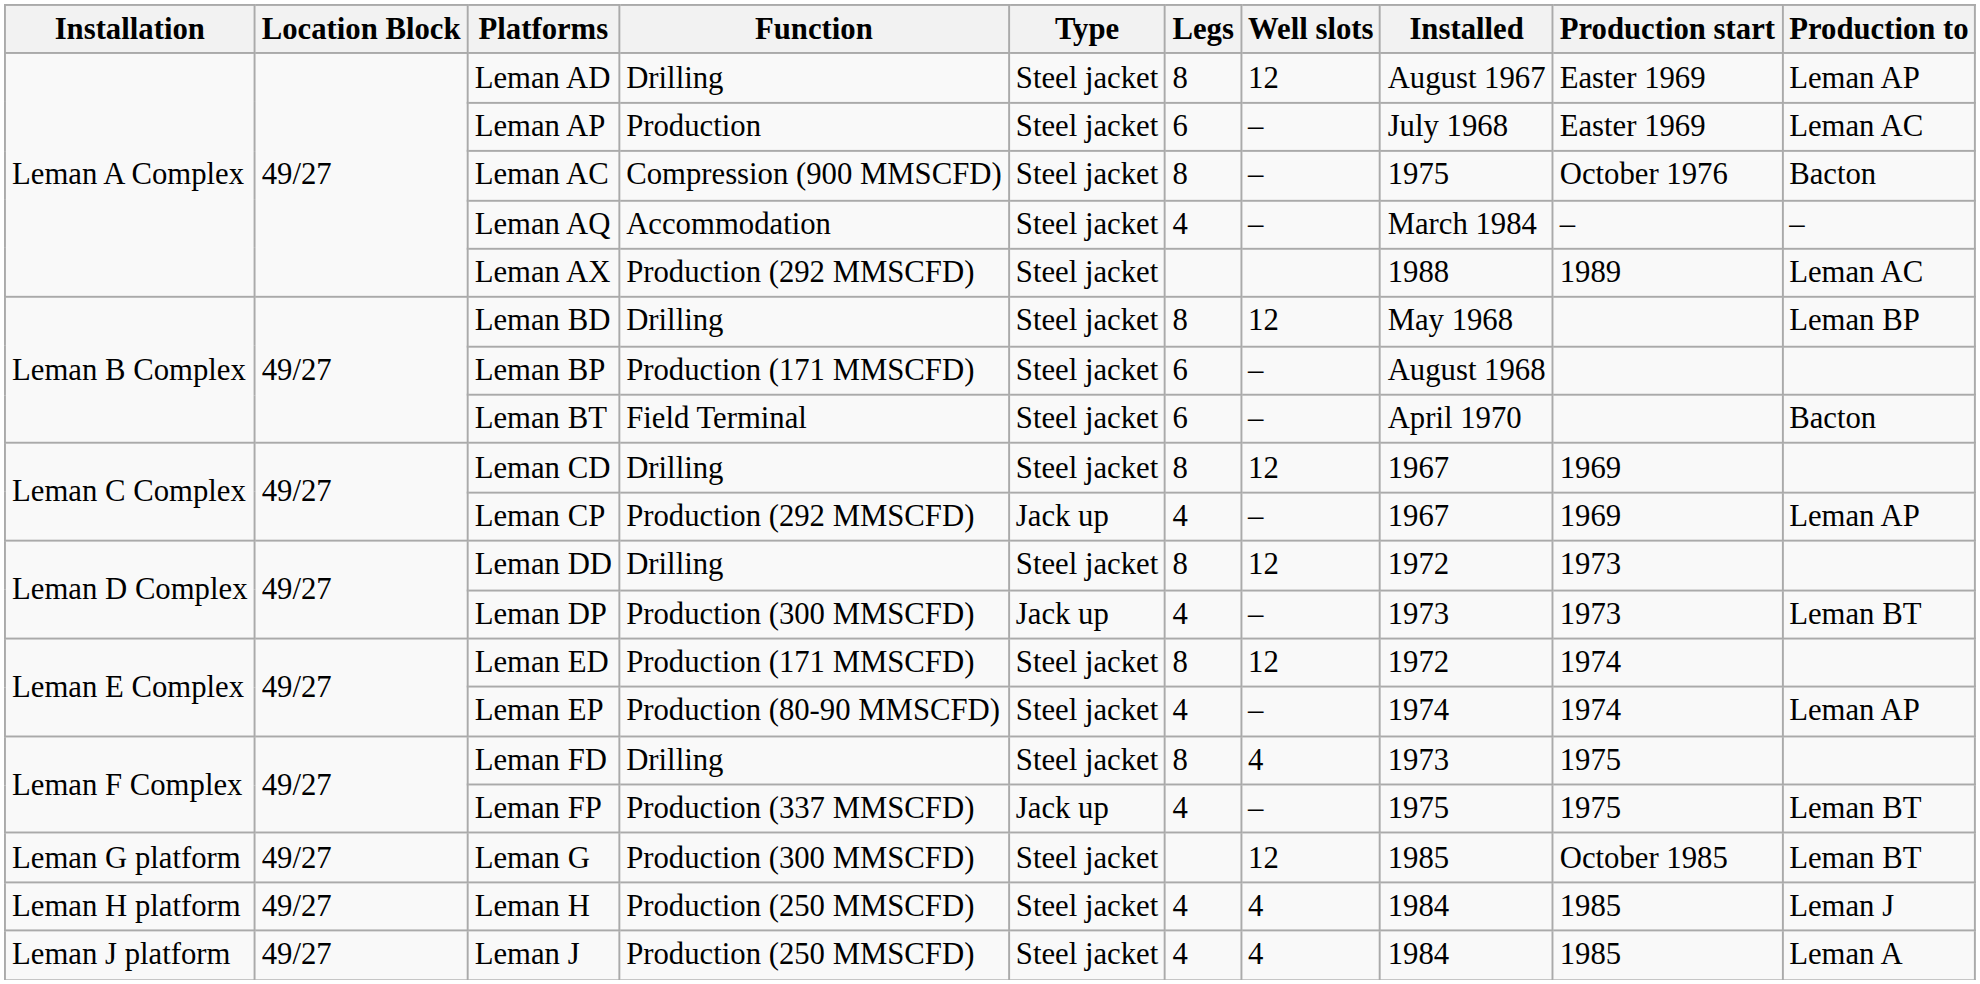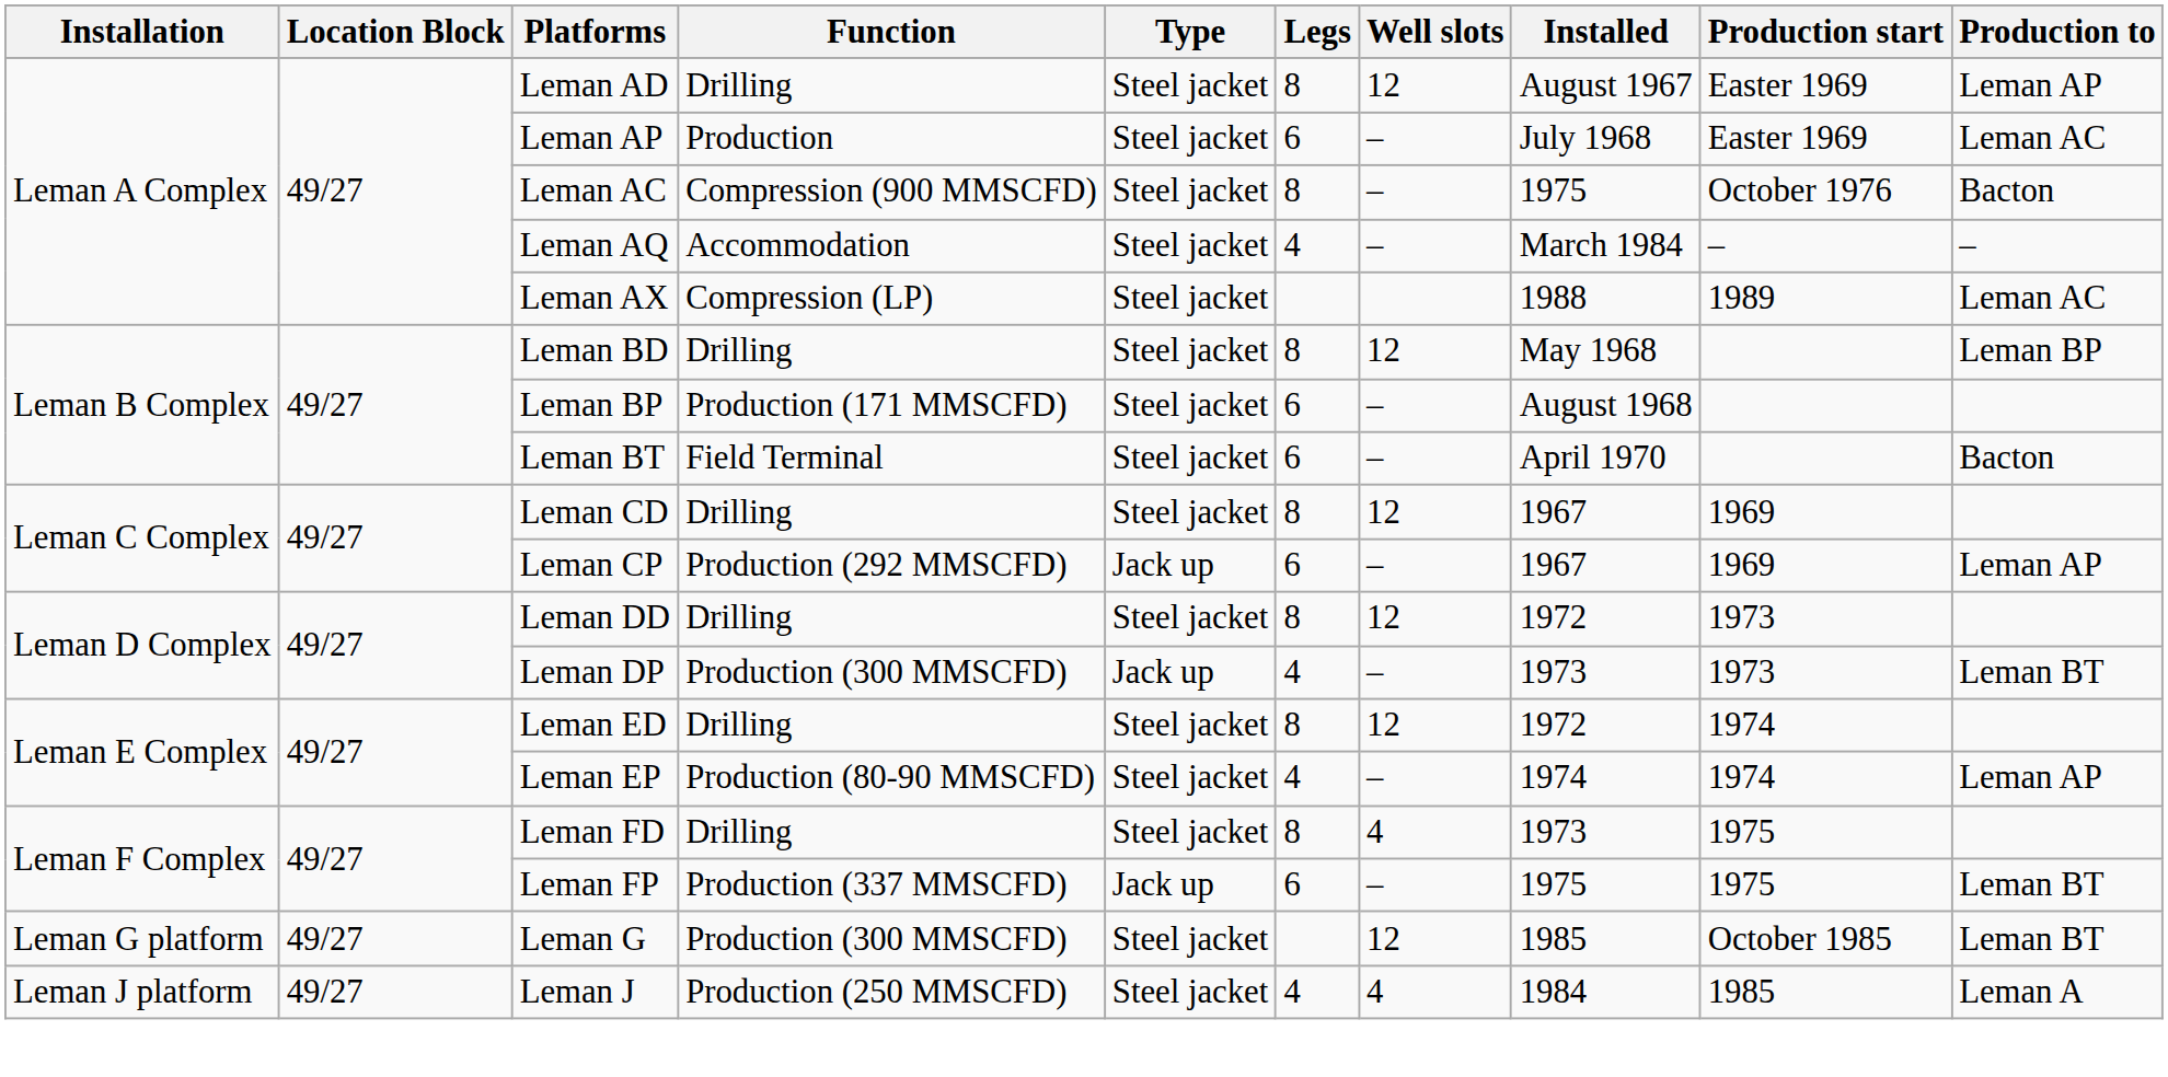 <table class="wikitable">
 <tr>
 <th>Installation</th>
 <th>Location Block</th>
 <th>Platforms</th>
 <th>Function</th>
 <th>Type</th>
 <th>Legs</th>
 <th>Well slots</th>
 <th>Installed</th>
 <th>Production start</th>
 <th>Production to</th>
 </tr>
 <tr>
 <td rowspan="5">Leman A Complex</td>
 <td rowspan="5">49/27</td>
 <td>Leman AD</td>
 <td>Drilling</td>
 <td>Steel jacket</td>
 <td>8</td>
 <td>12</td>
 <td>August 1967</td>
 <td>Easter 1969</td>
 <td>Leman AP</td>
 </tr>
 <tr>
 <td>Leman AP</td>
 <td>Production</td>
 <td>Steel jacket</td>
 <td>6</td>
 <td>–</td>
 <td>July 1968</td>
 <td>Easter 1969</td>
 <td>Leman AC</td>
 </tr>
 <tr>
 <td>Leman AC</td>
 <td>Compression (900 MMSCFD)</td>
 <td>Steel jacket</td>
 <td>8</td>
 <td>–</td>
 <td>1975</td>
 <td>October 1976</td>
 <td>Bacton</td>
 </tr>
 <tr>
 <td>Leman AQ</td>
 <td>Accommodation</td>
 <td>Steel jacket</td>
 <td>4</td>
 <td>–</td>
 <td>March 1984</td>
 <td>–</td>
 <td>–</td>
 </tr>
 <tr>
 <td>Leman AX</td>
-<td>Production (292 MMSCFD)</td>
+<td>Compression (LP)</td>
 <td>Steel jacket</td>
 <td></td>
 <td></td>
 <td>1988</td>
 <td>1989</td>
 <td>Leman AC</td>
 </tr>
 <tr>
 <td rowspan="3">Leman B Complex</td>
 <td rowspan="3">49/27</td>
 <td>Leman BD</td>
 <td>Drilling</td>
 <td>Steel jacket</td>
 <td>8</td>
 <td>12</td>
 <td>May 1968</td>
 <td></td>
 <td>Leman BP</td>
 </tr>
 <tr>
 <td>Leman BP</td>
 <td>Production (171 MMSCFD)</td>
 <td>Steel jacket</td>
 <td>6</td>
 <td>–</td>
 <td>August 1968</td>
 <td></td>
 <td></td>
 </tr>
 <tr>
 <td>Leman BT</td>
 <td>Field Terminal</td>
 <td>Steel jacket</td>
 <td>6</td>
 <td>–</td>
 <td>April 1970</td>
 <td></td>
 <td>Bacton</td>
 </tr>
 <tr>
 <td rowspan="2">Leman C Complex</td>
 <td rowspan="2">49/27</td>
 <td>Leman CD</td>
 <td>Drilling</td>
 <td>Steel jacket</td>
 <td>8</td>
 <td>12</td>
 <td>1967</td>
 <td>1969</td>
 <td></td>
 </tr>
 <tr>
 <td>Leman CP</td>
 <td>Production (292 MMSCFD)</td>
 <td>Jack up</td>
-<td>4</td>
+<td>6</td>
 <td>–</td>
 <td>1967</td>
 <td>1969</td>
 <td>Leman AP</td>
 </tr>
 <tr>
 <td rowspan="2">Leman D Complex</td>
 <td rowspan="2">49/27</td>
 <td>Leman DD</td>
 <td>Drilling</td>
 <td>Steel jacket</td>
 <td>8</td>
 <td>12</td>
 <td>1972</td>
 <td>1973</td>
 <td></td>
 </tr>
 <tr>
 <td>Leman DP</td>
 <td>Production (300 MMSCFD)</td>
 <td>Jack up</td>
 <td>4</td>
 <td>–</td>
 <td>1973</td>
 <td>1973</td>
 <td>Leman BT</td>
 </tr>
 <tr>
 <td rowspan="2">Leman E Complex</td>
 <td rowspan="2">49/27</td>
 <td>Leman ED</td>
-<td>Production (171 MMSCFD)</td>
+<td>Drilling</td>
 <td>Steel jacket</td>
 <td>8</td>
 <td>12</td>
 <td>1972</td>
 <td>1974</td>
 <td></td>
 </tr>
 <tr>
 <td>Leman EP</td>
 <td>Production (80-90 MMSCFD)</td>
 <td>Steel jacket</td>
 <td>4</td>
 <td>–</td>
 <td>1974</td>
 <td>1974</td>
 <td>Leman AP</td>
 </tr>
 <tr>
 <td rowspan="2">Leman F Complex</td>
 <td rowspan="2">49/27</td>
 <td>Leman FD</td>
 <td>Drilling</td>
 <td>Steel jacket</td>
 <td>8</td>
 <td>4</td>
 <td>1973</td>
 <td>1975</td>
 <td></td>
 </tr>
 <tr>
 <td>Leman FP</td>
 <td>Production (337 MMSCFD)</td>
 <td>Jack up</td>
-<td>4</td>
+<td>6</td>
 <td>–</td>
 <td>1975</td>
 <td>1975</td>
 <td>Leman BT</td>
 </tr>
 <tr>
 <td>Leman G platform</td>
 <td>49/27</td>
 <td>Leman G</td>
 <td>Production (300 MMSCFD)</td>
 <td>Steel jacket</td>
 <td></td>
 <td>12</td>
 <td>1985</td>
 <td>October 1985</td>
 <td>Leman BT</td>
 </tr>
 <tr>
-<td>Leman H platform</td>
-<td>49/27</td>
-<td>Leman H</td>
-<td>Production (250 MMSCFD)</td>
-<td>Steel jacket</td>
-<td>4</td>
-<td>4</td>
-<td>1984</td>
-<td>1985</td>
-<td>Leman J</td>
-</tr>
-<tr>
 <td>Leman J platform</td>
 <td>49/27</td>
 <td>Leman J</td>
 <td>Production (250 MMSCFD)</td>
 <td>Steel jacket</td>
 <td>4</td>
 <td>4</td>
 <td>1984</td>
 <td>1985</td>
 <td>Leman A</td>
 </tr>
 </table>
